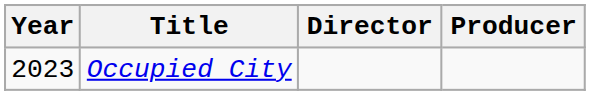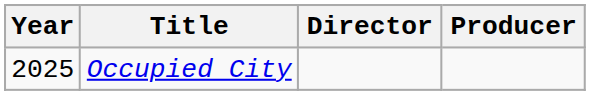 <table class="wikitable">
 <tr>
 <th>Year</th>
 <th>Title</th>
 <th width=65>Director</th>
 <th width=65>Producer</th>
 </tr>
 <tr>
-<td>2023</td>
+<td>2025</td>
 <td><em><a href='#'>Occupied City</a></em></td>
 <td></td>
 <td></td>
 </tr>
 </table>
